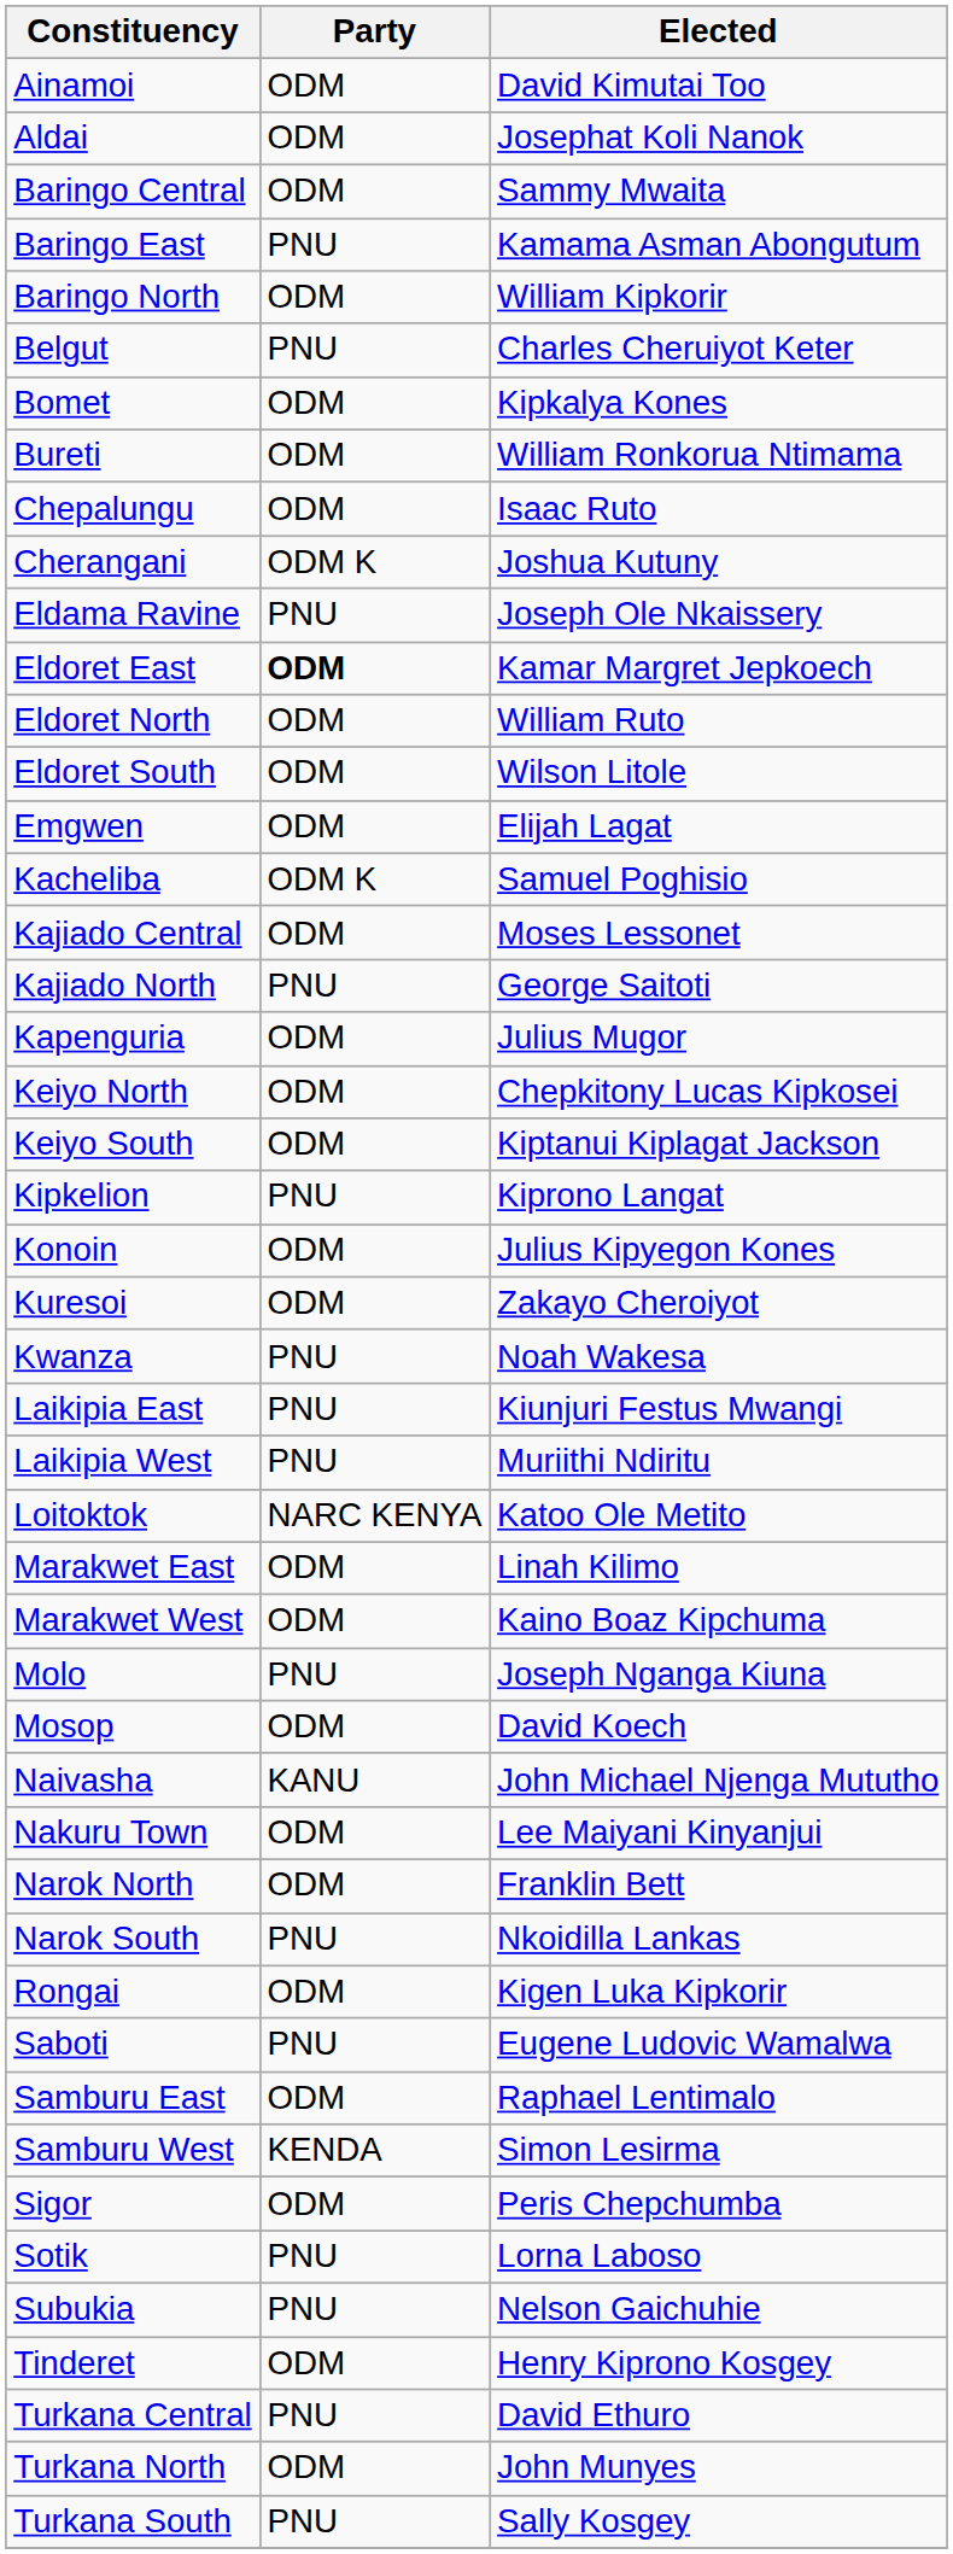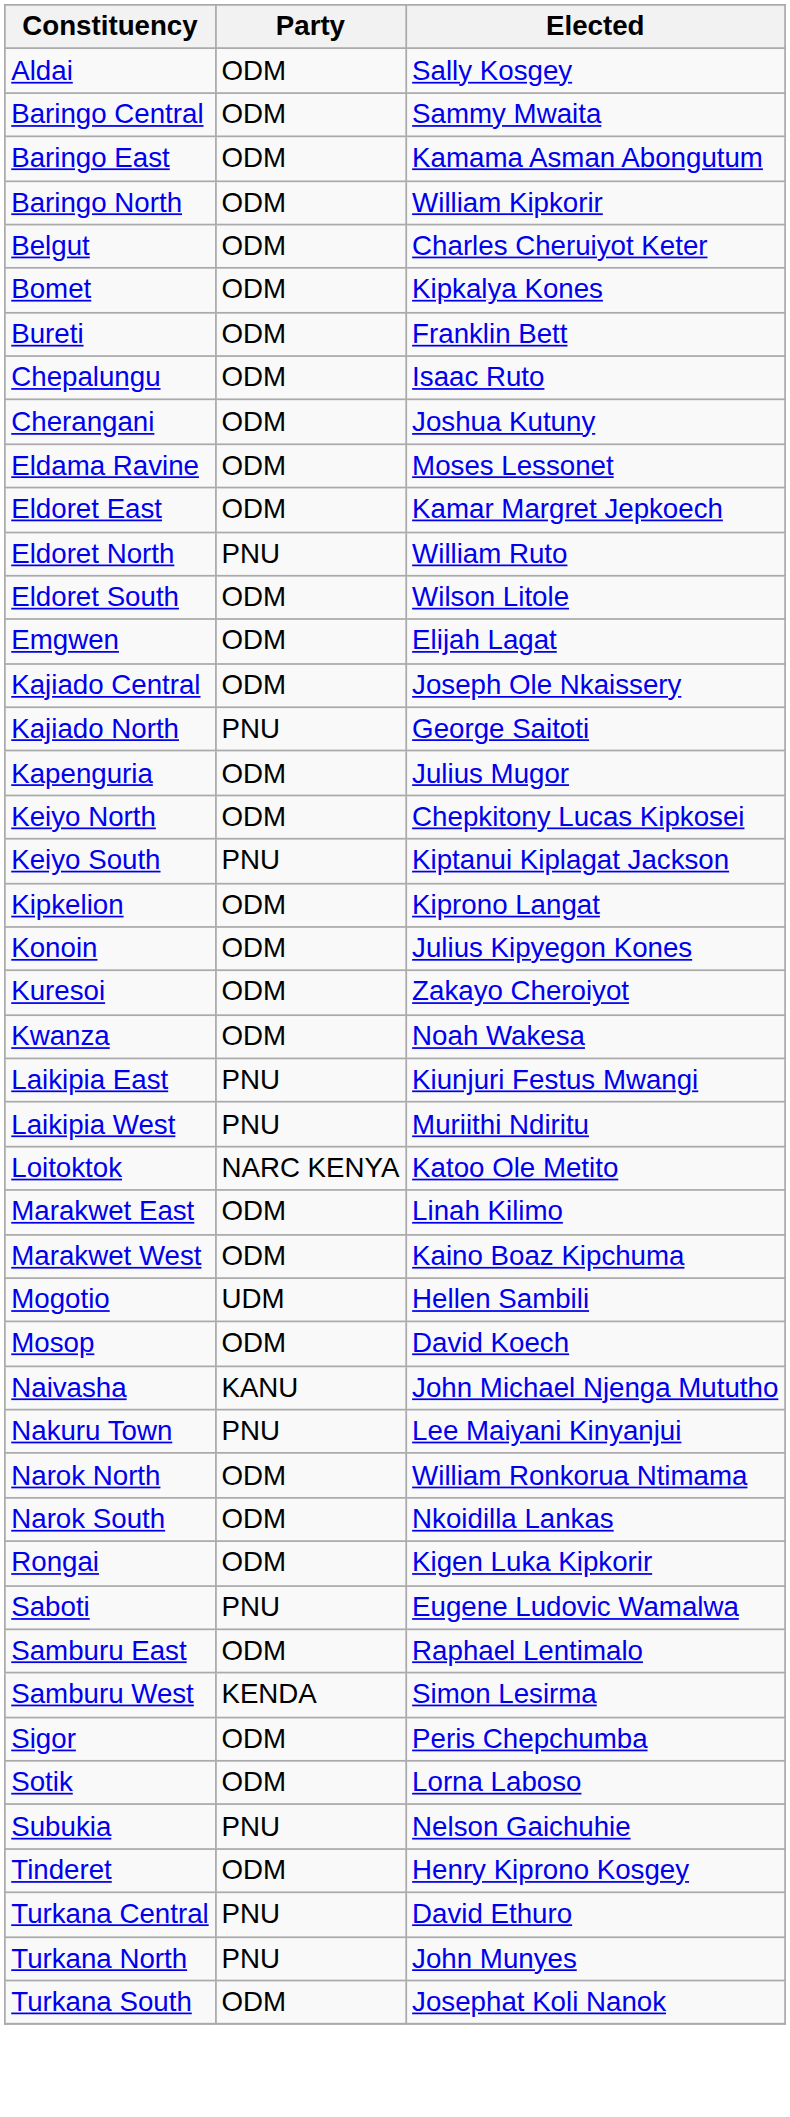 <table class="wikitable">
 <tr>
 <th>Constituency</th>
 <th>Party  <br><small></small></th>
 <th>Elected</th>
 </tr>
 <tr>
-<td><a href='#'>Ainamoi</a></td>
-<td>ODM</td>
-<td><a href='#'>David Kimutai Too</a></td>
-</tr>
-<tr>
 <td><a href='#'>Aldai</a></td>
 <td>ODM</td>
-<td><a href='#'>Josephat Koli Nanok</a></td>
+<td><a href='#'>Sally Kosgey</a></td>
 </tr>
 <tr>
 <td><a href='#'>Baringo Central</a></td>
 <td>ODM</td>
 <td><a href='#'>Sammy Mwaita</a></td>
 </tr>
 <tr>
 <td><a href='#'>Baringo East</a></td>
-<td>PNU</td>
+<td>ODM</td>
 <td><a href='#'>Kamama Asman Abongutum</a></td>
 </tr>
 <tr>
 <td><a href='#'>Baringo North</a></td>
 <td>ODM</td>
 <td><a href='#'>William Kipkorir</a></td>
 </tr>
 <tr>
 <td><a href='#'>Belgut</a></td>
-<td>PNU</td>
+<td>ODM</td>
 <td><a href='#'>Charles Cheruiyot Keter</a></td>
 </tr>
 <tr>
 <td><a href='#'>Bomet</a></td>
 <td>ODM</td>
 <td><a href='#'>Kipkalya Kones</a></td>
 </tr>
 <tr>
 <td><a href='#'>Bureti</a></td>
 <td>ODM</td>
-<td><a href='#'>William Ronkorua Ntimama</a></td>
+<td><a href='#'>Franklin Bett</a></td>
 </tr>
 <tr>
 <td><a href='#'>Chepalungu</a></td>
 <td>ODM</td>
 <td><a href='#'>Isaac Ruto</a></td>
 </tr>
 <tr>
 <td><a href='#'>Cherangani</a></td>
-<td>ODM K</td>
+<td>ODM</td>
 <td><a href='#'>Joshua Kutuny</a></td>
 </tr>
 <tr>
 <td><a href='#'>Eldama Ravine</a></td>
-<td>PNU</td>
-<td><a href='#'>Joseph Ole Nkaissery</a></td>
+<td>ODM</td>
+<td><a href='#'>Moses Lessonet</a></td>
 </tr>
 <tr>
 <td><a href='#'>Eldoret East</a></td>
-<td><strong>ODM</strong></td>
+<td>ODM</td>
 <td><a href='#'>Kamar Margret Jepkoech</a></td>
 </tr>
 <tr>
 <td><a href='#'>Eldoret North</a></td>
-<td>ODM</td>
+<td>PNU</td>
 <td><a href='#'>William Ruto</a></td>
 </tr>
 <tr>
 <td><a href='#'>Eldoret South</a></td>
 <td>ODM</td>
 <td><a href='#'>Wilson Litole</a></td>
 </tr>
 <tr>
 <td><a href='#'>Emgwen</a></td>
 <td>ODM</td>
 <td><a href='#'>Elijah Lagat</a></td>
 </tr>
 <tr>
-<td><a href='#'>Kacheliba</a></td>
-<td>ODM K</td>
-<td><a href='#'>Samuel Poghisio</a></td>
-</tr>
-<tr>
 <td><a href='#'>Kajiado Central</a></td>
 <td>ODM</td>
-<td><a href='#'>Moses Lessonet</a></td>
+<td><a href='#'>Joseph Ole Nkaissery</a></td>
 </tr>
 <tr>
 <td><a href='#'>Kajiado North</a></td>
 <td>PNU</td>
 <td><a href='#'>George Saitoti</a></td>
 </tr>
 <tr>
 <td><a href='#'>Kapenguria</a></td>
 <td>ODM</td>
 <td><a href='#'>Julius Mugor</a></td>
 </tr>
 <tr>
 <td><a href='#'>Keiyo North</a></td>
 <td>ODM</td>
 <td><a href='#'>Chepkitony Lucas Kipkosei</a></td>
 </tr>
 <tr>
 <td><a href='#'>Keiyo South</a></td>
-<td>ODM</td>
+<td>PNU</td>
 <td><a href='#'>Kiptanui Kiplagat Jackson</a></td>
 </tr>
 <tr>
 <td><a href='#'>Kipkelion</a></td>
-<td>PNU</td>
+<td>ODM</td>
 <td><a href='#'>Kiprono Langat</a></td>
 </tr>
 <tr>
 <td><a href='#'>Konoin</a></td>
 <td>ODM</td>
 <td><a href='#'>Julius Kipyegon Kones</a></td>
 </tr>
 <tr>
 <td><a href='#'>Kuresoi</a></td>
 <td>ODM</td>
 <td><a href='#'>Zakayo Cheroiyot</a></td>
 </tr>
 <tr>
 <td><a href='#'>Kwanza</a></td>
-<td>PNU</td>
+<td>ODM</td>
 <td><a href='#'>Noah Wakesa</a></td>
 </tr>
 <tr>
 <td><a href='#'>Laikipia East</a></td>
 <td>PNU</td>
 <td><a href='#'>Kiunjuri Festus Mwangi</a></td>
 </tr>
 <tr>
 <td><a href='#'>Laikipia West</a></td>
 <td>PNU</td>
 <td><a href='#'>Muriithi Ndiritu</a></td>
 </tr>
 <tr>
 <td><a href='#'>Loitoktok</a></td>
 <td>NARC KENYA</td>
 <td><a href='#'>Katoo Ole Metito</a></td>
 </tr>
 <tr>
 <td><a href='#'>Marakwet East</a></td>
 <td>ODM</td>
 <td><a href='#'>Linah Kilimo</a></td>
 </tr>
 <tr>
 <td><a href='#'>Marakwet West</a></td>
 <td>ODM</td>
 <td><a href='#'>Kaino Boaz Kipchuma</a></td>
 </tr>
 <tr>
-<td><a href='#'>Molo</a></td>
-<td>PNU</td>
-<td><a href='#'>Joseph Nganga Kiuna</a></td>
+<td><a href='#'>Mogotio</a></td>
+<td>UDM</td>
+<td><a href='#'>Hellen Sambili</a></td>
 </tr>
 <tr>
 <td><a href='#'>Mosop</a></td>
 <td>ODM</td>
 <td><a href='#'>David Koech</a></td>
 </tr>
 <tr>
 <td><a href='#'>Naivasha</a></td>
 <td>KANU</td>
 <td><a href='#'>John Michael Njenga Mututho</a></td>
 </tr>
 <tr>
 <td><a href='#'>Nakuru Town</a></td>
-<td>ODM</td>
+<td>PNU</td>
 <td><a href='#'>Lee Maiyani Kinyanjui</a></td>
 </tr>
 <tr>
 <td><a href='#'>Narok North</a></td>
 <td>ODM</td>
-<td><a href='#'>Franklin Bett</a></td>
+<td><a href='#'>William Ronkorua Ntimama</a></td>
 </tr>
 <tr>
 <td><a href='#'>Narok South</a></td>
-<td>PNU</td>
+<td>ODM</td>
 <td><a href='#'>Nkoidilla Lankas</a></td>
 </tr>
 <tr>
 <td><a href='#'>Rongai</a></td>
 <td>ODM</td>
 <td><a href='#'>Kigen Luka Kipkorir</a></td>
 </tr>
 <tr>
 <td><a href='#'>Saboti</a></td>
 <td>PNU</td>
 <td><a href='#'>Eugene Ludovic Wamalwa</a></td>
 </tr>
 <tr>
 <td><a href='#'>Samburu East</a></td>
 <td>ODM</td>
 <td><a href='#'>Raphael Lentimalo</a></td>
 </tr>
 <tr>
 <td><a href='#'>Samburu West</a></td>
 <td>KENDA</td>
 <td><a href='#'>Simon Lesirma</a></td>
 </tr>
 <tr>
 <td><a href='#'>Sigor</a></td>
 <td>ODM</td>
 <td><a href='#'>Peris Chepchumba</a></td>
 </tr>
 <tr>
 <td><a href='#'>Sotik</a></td>
-<td>PNU</td>
+<td>ODM</td>
 <td><a href='#'>Lorna Laboso</a></td>
 </tr>
 <tr>
 <td><a href='#'>Subukia</a></td>
 <td>PNU</td>
 <td><a href='#'>Nelson Gaichuhie</a></td>
 </tr>
 <tr>
 <td><a href='#'>Tinderet</a></td>
 <td>ODM</td>
 <td><a href='#'>Henry Kiprono Kosgey</a></td>
 </tr>
 <tr>
 <td><a href='#'>Turkana Central</a></td>
 <td>PNU</td>
 <td><a href='#'>David Ethuro</a></td>
 </tr>
 <tr>
 <td><a href='#'>Turkana North</a></td>
-<td>ODM</td>
+<td>PNU</td>
 <td><a href='#'>John Munyes</a></td>
 </tr>
 <tr>
 <td><a href='#'>Turkana South</a></td>
-<td>PNU</td>
-<td><a href='#'>Sally Kosgey</a></td>
+<td>ODM</td>
+<td><a href='#'>Josephat Koli Nanok</a></td>
 </tr>
 <tr>
 </tr>
 </table>
